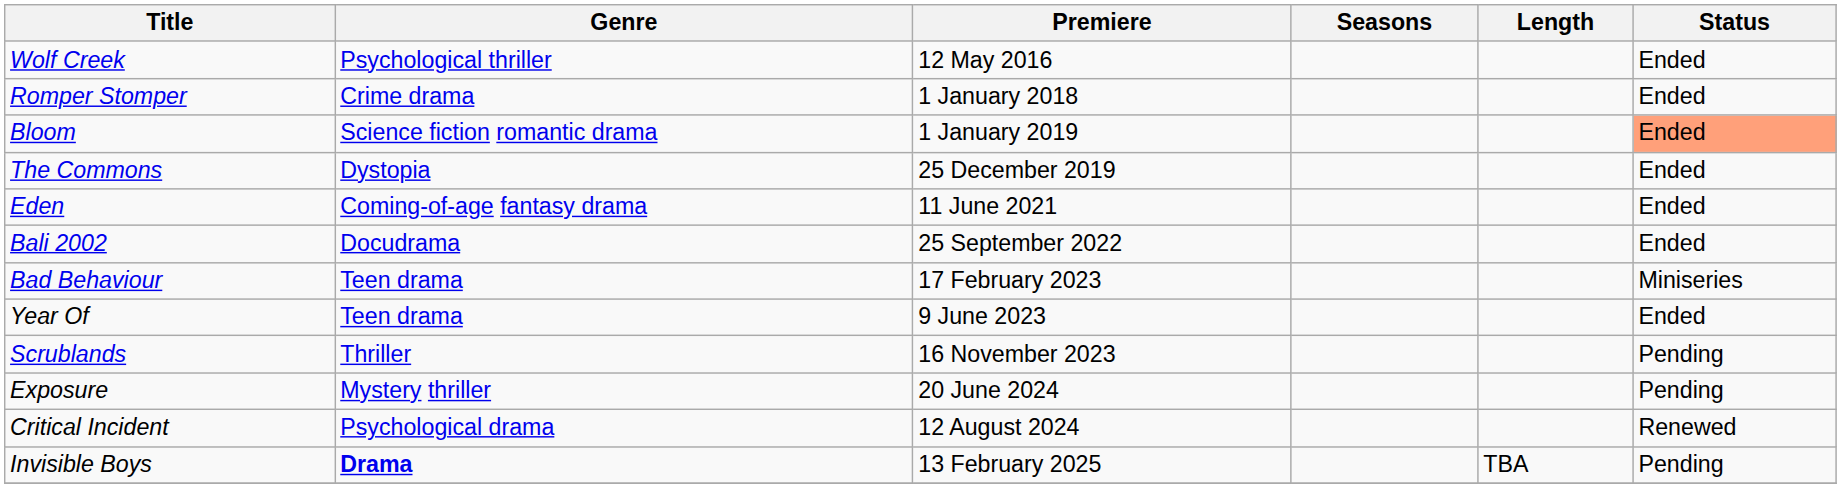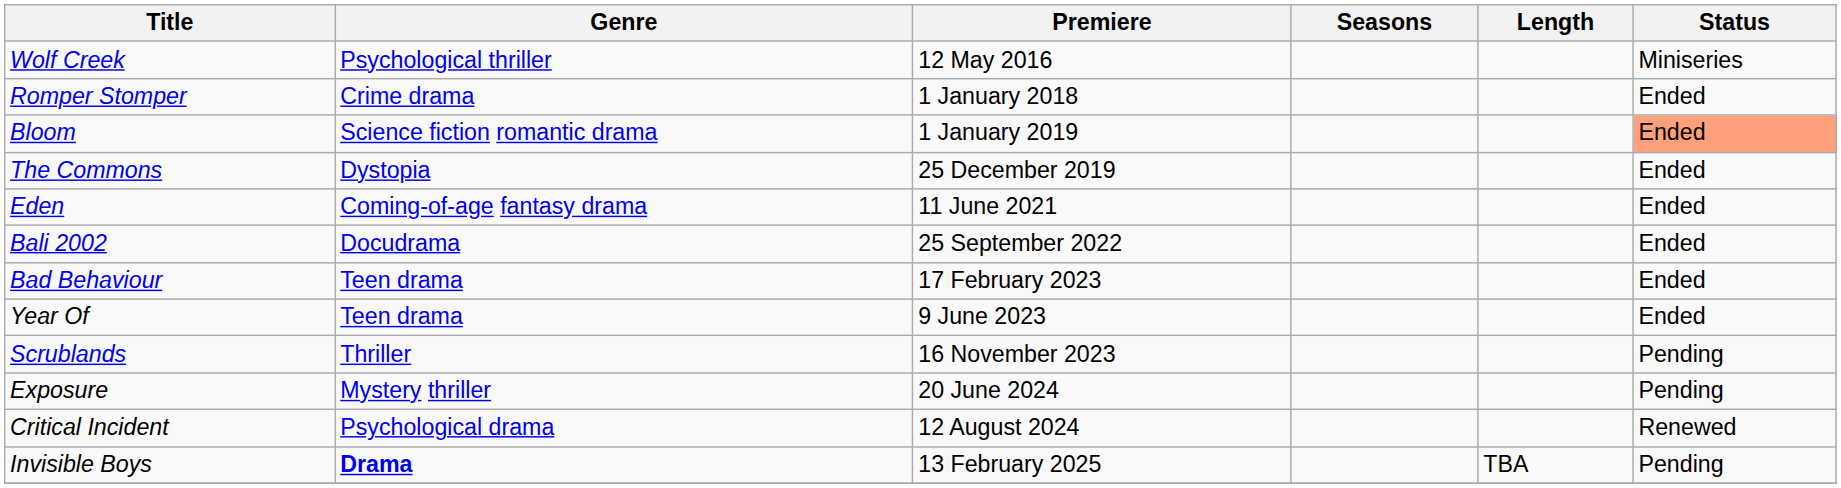 <table class="wikitable sortable" style="width:100%;">
 <tr>
 <th>Title</th>
 <th>Genre</th>
 <th>Premiere</th>
 <th>Seasons</th>
 <th>Length</th>
 <th>Status</th>
 </tr>
 <tr>
 <td><em><a href='#'>Wolf Creek</a></em></td>
 <td><a href='#'>Psychological thriller</a></td>
 <td>12 May 2016</td>
 <td></td>
 <td></td>
-<td>Ended</td>
+<td>Miniseries</td>
 </tr>
 <tr>
 <td><em><a href='#'>Romper Stomper</a></em></td>
 <td><a href='#'>Crime drama</a></td>
 <td>1 January 2018</td>
 <td></td>
 <td></td>
 <td>Ended</td>
 </tr>
 <tr>
 <td><em><a href='#'>Bloom</a></em></td>
 <td><a href='#'>Science fiction</a> <a href='#'>romantic drama</a></td>
 <td>1 January 2019</td>
 <td></td>
 <td></td>
 <td style="background: lightsalmon;">Ended</td>
 </tr>
 <tr>
 <td><em><a href='#'>The Commons</a></em></td>
 <td><a href='#'>Dystopia</a></td>
 <td>25 December 2019</td>
 <td></td>
 <td></td>
 <td>Ended</td>
 </tr>
 <tr>
 <td><em><a href='#'>Eden</a></em></td>
 <td><a href='#'>Coming-of-age</a> <a href='#'>fantasy drama</a></td>
 <td>11 June 2021</td>
 <td></td>
 <td></td>
 <td>Ended</td>
 </tr>
 <tr>
 <td><em><a href='#'>Bali 2002</a></em></td>
 <td><a href='#'>Docudrama</a></td>
 <td>25 September 2022</td>
 <td></td>
 <td></td>
 <td>Ended</td>
 </tr>
 <tr>
 <td><em><a href='#'>Bad Behaviour</a></em></td>
 <td><a href='#'>Teen drama</a></td>
 <td>17 February 2023</td>
 <td></td>
 <td></td>
-<td>Miniseries</td>
+<td>Ended</td>
 </tr>
 <tr>
 <td><em>Year Of</em></td>
 <td><a href='#'>Teen drama</a></td>
 <td>9 June 2023</td>
 <td></td>
 <td></td>
 <td>Ended</td>
 </tr>
 <tr>
 <td><em><a href='#'>Scrublands</a></em></td>
 <td><a href='#'>Thriller</a></td>
 <td>16 November 2023</td>
 <td></td>
 <td></td>
 <td>Pending</td>
 </tr>
 <tr>
 <td><em>Exposure</em></td>
 <td><a href='#'>Mystery</a> <a href='#'>thriller</a></td>
 <td>20 June 2024</td>
 <td></td>
 <td></td>
 <td>Pending</td>
 </tr>
 <tr>
 <td><em>Critical Incident</em></td>
 <td><a href='#'>Psychological drama</a></td>
 <td>12 August 2024</td>
 <td></td>
 <td></td>
 <td>Renewed</td>
 </tr>
 <tr>
 <td><em>Invisible Boys</em></td>
 <td><strong><a href='#'>Drama</a></strong></td>
 <td>13 February 2025</td>
 <td></td>
 <td>TBA</td>
 <td>Pending</td>
 </tr>
 <tr>
 </tr>
 </table>
